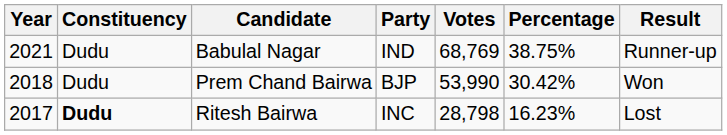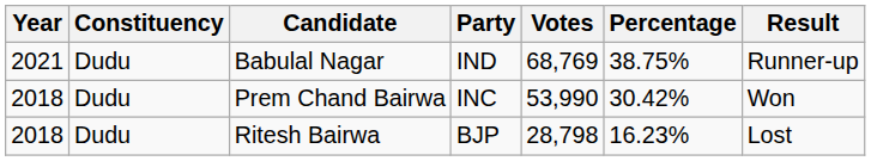 <table class="wikitable">
 <tr>
 <th>Year</th>
 <th>Constituency</th>
 <th>Candidate</th>
 <th>Party</th>
 <th>Votes</th>
 <th>Percentage</th>
 <th>Result</th>
 </tr>
 <tr>
 <td>2021</td>
 <td>Dudu</td>
 <td>Babulal Nagar</td>
 <td>IND</td>
 <td>68,769</td>
 <td>38.75%</td>
 <td>Runner-up</td>
 </tr>
 <tr>
 <td>2018</td>
 <td>Dudu</td>
 <td>Prem Chand Bairwa</td>
-<td>BJP</td>
+<td>INC</td>
 <td>53,990</td>
 <td>30.42%</td>
 <td>Won</td>
 </tr>
 <tr>
-<td>2017</td>
-<td><strong>Dudu</strong></td>
+<td>2018</td>
+<td>Dudu</td>
 <td>Ritesh Bairwa</td>
-<td>INC</td>
+<td>BJP</td>
 <td>28,798</td>
 <td>16.23%</td>
 <td>Lost</td>
 </tr>
 </table>
